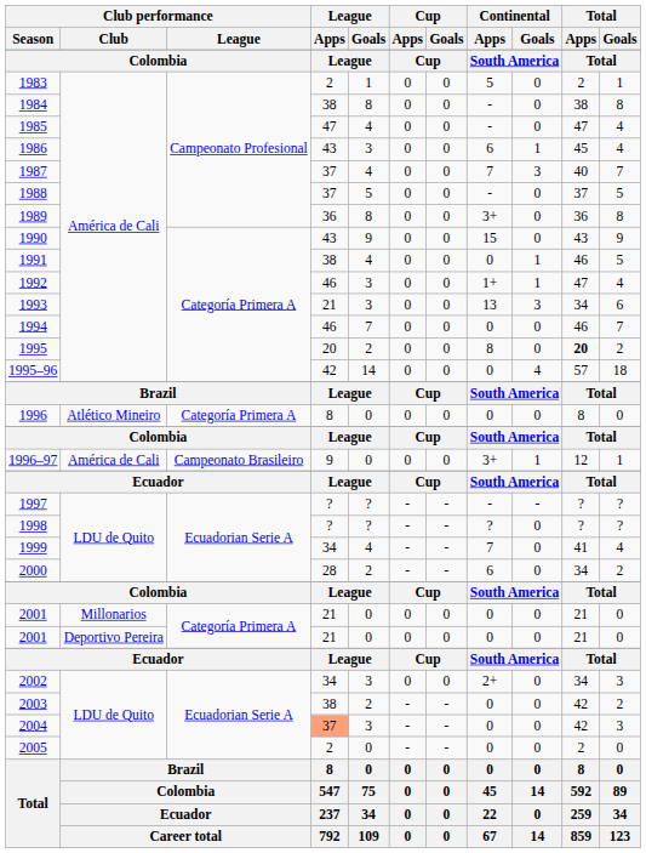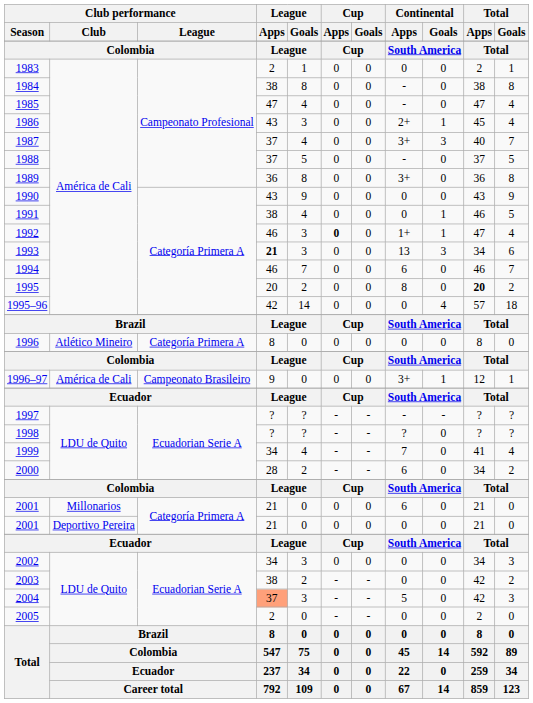 <table class="wikitable" style="text-align:center">
 <tr>
 <th colspan=3>Club performance</th>
 <th colspan=2>League</th>
 <th colspan=2>Cup</th>
 <th colspan=2>Continental</th>
 <th colspan=2>Total</th>
 </tr>
 <tr>
 <th>Season</th>
 <th>Club</th>
 <th>League</th>
 <th>Apps</th>
 <th>Goals</th>
 <th>Apps</th>
 <th>Goals</th>
 <th>Apps</th>
 <th>Goals</th>
 <th>Apps</th>
 <th>Goals</th>
 </tr>
 <tr>
 </tr>
 <tr>
 <th colspan=3>Colombia</th>
 <th colspan=2>League</th>
 <th colspan=2>Cup</th>
 <th colspan=2><a href='#'>South America</a></th>
 <th colspan=2>Total</th>
 </tr>
 <tr>
 <td><a href='#'>1983</a></td>
 <td rowspan=14><a href='#'>América de Cali</a></td>
 <td rowspan=7><a href='#'>Campeonato Profesional</a></td>
 <td>2</td>
 <td>1</td>
 <td>0</td>
 <td>0</td>
-<td>5</td>
+<td>0</td>
 <td>0</td>
 <td>2</td>
 <td>1</td>
 </tr>
 <tr>
 <td><a href='#'>1984</a></td>
 <td>38</td>
 <td>8</td>
 <td>0</td>
 <td>0</td>
 <td>-</td>
 <td>0</td>
 <td>38</td>
 <td>8</td>
 </tr>
 <tr>
 <td><a href='#'>1985</a></td>
 <td>47</td>
 <td>4</td>
 <td>0</td>
 <td>0</td>
 <td>-</td>
 <td>0</td>
 <td>47</td>
 <td>4</td>
 </tr>
 <tr>
 <td><a href='#'>1986</a></td>
 <td>43</td>
 <td>3</td>
 <td>0</td>
 <td>0</td>
-<td>6</td>
+<td>2+</td>
 <td>1</td>
 <td>45</td>
 <td>4</td>
 </tr>
 <tr>
 <td><a href='#'>1987</a></td>
 <td>37</td>
 <td>4</td>
 <td>0</td>
 <td>0</td>
-<td>7</td>
+<td>3+</td>
 <td>3</td>
 <td>40</td>
 <td>7</td>
 </tr>
 <tr>
 <td><a href='#'>1988</a></td>
 <td>37</td>
 <td>5</td>
 <td>0</td>
 <td>0</td>
 <td>-</td>
 <td>0</td>
 <td>37</td>
 <td>5</td>
 </tr>
 <tr>
 <td><a href='#'>1989</a></td>
 <td>36</td>
 <td>8</td>
 <td>0</td>
 <td>0</td>
 <td>3+</td>
 <td>0</td>
 <td>36</td>
 <td>8</td>
 </tr>
 <tr>
 <td><a href='#'>1990</a></td>
 <td rowspan=7><a href='#'>Categoría Primera A</a></td>
 <td>43</td>
 <td>9</td>
 <td>0</td>
 <td>0</td>
-<td>15</td>
+<td>0</td>
 <td>0</td>
 <td>43</td>
 <td>9</td>
 </tr>
 <tr>
 <td><a href='#'>1991</a></td>
 <td>38</td>
 <td>4</td>
 <td>0</td>
 <td>0</td>
 <td>0</td>
 <td>1</td>
 <td>46</td>
 <td>5</td>
 </tr>
 <tr>
 <td><a href='#'>1992</a></td>
 <td>46</td>
 <td>3</td>
-<td>0</td>
+<td><strong>0</strong></td>
 <td>0</td>
 <td>1+</td>
 <td>1</td>
 <td>47</td>
 <td>4</td>
 </tr>
 <tr>
 <td><a href='#'>1993</a></td>
-<td>21</td>
+<td><strong>21</strong></td>
 <td>3</td>
 <td>0</td>
 <td>0</td>
 <td>13</td>
 <td>3</td>
 <td>34</td>
 <td>6</td>
 </tr>
 <tr>
 <td><a href='#'>1994</a></td>
 <td>46</td>
 <td>7</td>
 <td>0</td>
 <td>0</td>
-<td>0</td>
+<td>6</td>
 <td>0</td>
 <td>46</td>
 <td>7</td>
 </tr>
 <tr>
 <td><a href='#'>1995</a></td>
 <td>20</td>
 <td>2</td>
 <td>0</td>
 <td>0</td>
 <td>8</td>
 <td>0</td>
 <td><strong>20</strong></td>
 <td>2</td>
 </tr>
 <tr>
 <td><a href='#'>1995–96</a></td>
 <td>42</td>
 <td>14</td>
 <td>0</td>
 <td>0</td>
 <td>0</td>
 <td>4</td>
 <td>57</td>
 <td>18</td>
 </tr>
 <tr>
 </tr>
 <tr>
 <th colspan=3>Brazil</th>
 <th colspan=2>League</th>
 <th colspan=2>Cup</th>
 <th colspan=2><a href='#'>South America</a></th>
 <th colspan=2>Total</th>
 </tr>
 <tr>
 <td><a href='#'>1996</a></td>
 <td><a href='#'>Atlético Mineiro</a></td>
 <td><a href='#'>Categoría Primera A</a></td>
 <td>8</td>
 <td>0</td>
 <td>0</td>
 <td>0</td>
 <td>0</td>
 <td>0</td>
 <td>8</td>
 <td>0</td>
 </tr>
 <tr>
 </tr>
 <tr>
 <th colspan=3>Colombia</th>
 <th colspan=2>League</th>
 <th colspan=2>Cup</th>
 <th colspan=2><a href='#'>South America</a></th>
 <th colspan=2>Total</th>
 </tr>
 <tr>
 <td><a href='#'>1996–97</a></td>
 <td><a href='#'>América de Cali</a></td>
 <td><a href='#'>Campeonato Brasileiro</a></td>
 <td>9</td>
 <td>0</td>
 <td>0</td>
 <td>0</td>
 <td>3+</td>
 <td>1</td>
 <td>12</td>
 <td>1</td>
 </tr>
 <tr>
 </tr>
 <tr>
 <th colspan=3>Ecuador</th>
 <th colspan=2>League</th>
 <th colspan=2>Cup</th>
 <th colspan=2><a href='#'>South America</a></th>
 <th colspan=2>Total</th>
 </tr>
 <tr>
 <td><a href='#'>1997</a></td>
 <td rowspan=4><a href='#'>LDU de Quito</a></td>
 <td rowspan=4><a href='#'>Ecuadorian Serie A</a></td>
 <td>?</td>
 <td>?</td>
 <td>-</td>
 <td>-</td>
 <td>-</td>
 <td>-</td>
 <td>?</td>
 <td>?</td>
 </tr>
 <tr>
 <td><a href='#'>1998</a></td>
 <td>?</td>
 <td>?</td>
 <td>-</td>
 <td>-</td>
 <td>?</td>
 <td>0</td>
 <td>?</td>
 <td>?</td>
 </tr>
 <tr>
 <td><a href='#'>1999</a></td>
 <td>34</td>
 <td>4</td>
 <td>-</td>
 <td>-</td>
 <td>7</td>
 <td>0</td>
 <td>41</td>
 <td>4</td>
 </tr>
 <tr>
 <td><a href='#'>2000</a></td>
 <td>28</td>
 <td>2</td>
 <td>-</td>
 <td>-</td>
 <td>6</td>
 <td>0</td>
 <td>34</td>
 <td>2</td>
 </tr>
 <tr>
 </tr>
 <tr>
 <th colspan=3>Colombia</th>
 <th colspan=2>League</th>
 <th colspan=2>Cup</th>
 <th colspan=2><a href='#'>South America</a></th>
 <th colspan=2>Total</th>
 </tr>
 <tr>
 <td><a href='#'>2001</a></td>
 <td><a href='#'>Millonarios</a></td>
 <td rowspan=2><a href='#'>Categoría Primera A</a></td>
 <td>21</td>
 <td>0</td>
 <td>0</td>
 <td>0</td>
-<td>0</td>
+<td>6</td>
 <td>0</td>
 <td>21</td>
 <td>0</td>
 </tr>
 <tr>
 <td><a href='#'>2001</a></td>
 <td><a href='#'>Deportivo Pereira</a></td>
 <td>21</td>
 <td>0</td>
 <td>0</td>
 <td>0</td>
 <td>0</td>
 <td>0</td>
 <td>21</td>
 <td>0</td>
 </tr>
 <tr>
 </tr>
 <tr>
 <th colspan=3>Ecuador</th>
 <th colspan=2>League</th>
 <th colspan=2>Cup</th>
 <th colspan=2><a href='#'>South America</a></th>
 <th colspan=2>Total</th>
 </tr>
 <tr>
 <td><a href='#'>2002</a></td>
 <td rowspan=4><a href='#'>LDU de Quito</a></td>
 <td rowspan=4><a href='#'>Ecuadorian Serie A</a></td>
 <td>34</td>
 <td>3</td>
 <td>0</td>
 <td>0</td>
-<td>2+</td>
+<td>0</td>
 <td>0</td>
 <td>34</td>
 <td>3</td>
 </tr>
 <tr>
 <td><a href='#'>2003</a></td>
 <td>38</td>
 <td>2</td>
 <td>-</td>
 <td>-</td>
 <td>0</td>
 <td>0</td>
 <td>42</td>
 <td>2</td>
 </tr>
 <tr>
 <td><a href='#'>2004</a></td>
 <td style="background: lightsalmon;">37</td>
 <td>3</td>
 <td>-</td>
 <td>-</td>
-<td>0</td>
+<td>5</td>
 <td>0</td>
 <td>42</td>
 <td>3</td>
 </tr>
 <tr>
 <td><a href='#'>2005</a></td>
 <td>2</td>
 <td>0</td>
 <td>-</td>
 <td>-</td>
 <td>0</td>
 <td>0</td>
 <td>2</td>
 <td>0</td>
 </tr>
 <tr>
 <th rowspan=4>Total</th>
 <th colspan=2>Brazil</th>
 <th>8</th>
 <th>0</th>
 <th>0</th>
 <th>0</th>
 <th>0</th>
 <th>0</th>
 <th>8</th>
 <th>0</th>
 </tr>
 <tr>
 <th colspan=2>Colombia</th>
 <th>547</th>
 <th>75</th>
 <th>0</th>
 <th>0</th>
 <th>45</th>
 <th>14</th>
 <th>592</th>
 <th>89</th>
 </tr>
 <tr>
 <th colspan=2>Ecuador</th>
 <th>237</th>
 <th>34</th>
 <th>0</th>
 <th>0</th>
 <th>22</th>
 <th>0</th>
 <th>259</th>
 <th>34</th>
 </tr>
 <tr>
 <th colspan=2>Career total</th>
 <th>792</th>
 <th>109</th>
 <th>0</th>
 <th>0</th>
 <th>67</th>
 <th>14</th>
 <th>859</th>
 <th>123</th>
 </tr>
 </table>
